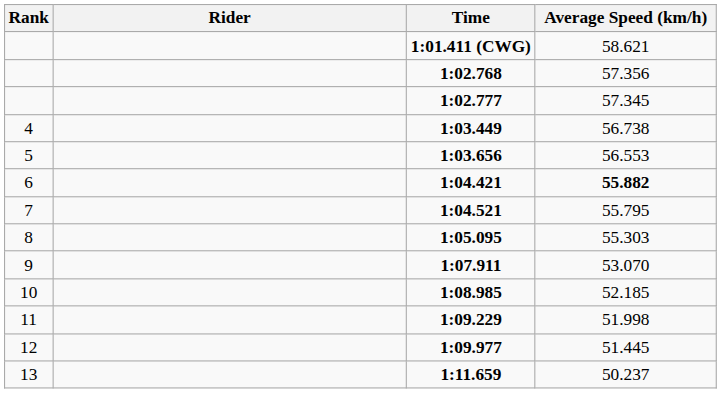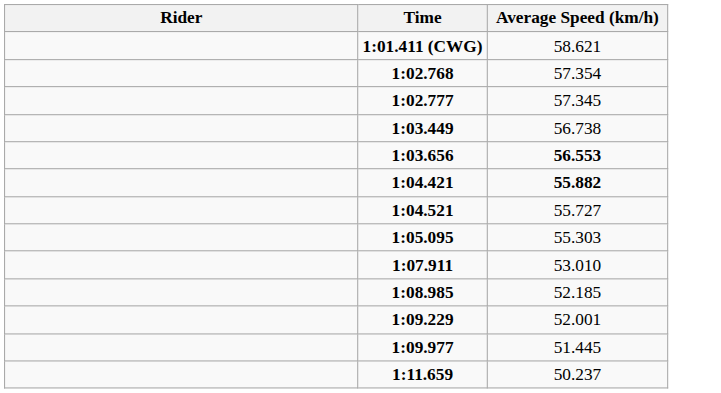 <table class="wikitable" style="text-align:center;">
 <tr>
-<th>Rank</th>
 <th style="width:20em;">Rider</th>
 <th style="width:7em;">Time</th>
 <th style="width:10em;">Average Speed (km/h)</th>
 </tr>
 <tr>
-<td></td>
 <td align=left></td>
 <td><strong>1:01.411 (CWG)</strong></td>
 <td>58.621</td>
 </tr>
 <tr>
-<td></td>
 <td align=left></td>
 <td><strong>1:02.768</strong></td>
-<td>57.356</td>
+<td>57.354</td>
 </tr>
 <tr>
-<td></td>
 <td align=left></td>
 <td><strong>1:02.777</strong></td>
 <td>57.345</td>
 </tr>
 <tr>
-<td>4</td>
 <td align=left></td>
 <td><strong>1:03.449</strong></td>
 <td>56.738</td>
 </tr>
 <tr>
-<td>5</td>
 <td align=left></td>
 <td><strong>1:03.656</strong></td>
-<td>56.553</td>
+<td><strong>56.553</strong></td>
 </tr>
 <tr>
-<td>6</td>
 <td align=left></td>
 <td><strong>1:04.421</strong></td>
 <td><strong>55.882</strong></td>
 </tr>
 <tr>
-<td>7</td>
 <td align=left></td>
 <td><strong>1:04.521</strong></td>
-<td>55.795</td>
+<td>55.727</td>
 </tr>
 <tr>
-<td>8</td>
 <td align=left></td>
 <td><strong>1:05.095</strong></td>
 <td>55.303</td>
 </tr>
 <tr>
-<td>9</td>
 <td align=left></td>
 <td><strong>1:07.911</strong></td>
-<td>53.070</td>
+<td>53.010</td>
 </tr>
 <tr>
-<td>10</td>
 <td align=left></td>
 <td><strong>1:08.985</strong></td>
 <td>52.185</td>
 </tr>
 <tr>
-<td>11</td>
 <td align=left></td>
 <td><strong>1:09.229</strong></td>
-<td>51.998</td>
+<td>52.001</td>
 </tr>
 <tr>
-<td>12</td>
 <td align=left></td>
 <td><strong>1:09.977</strong></td>
 <td>51.445</td>
 </tr>
 <tr>
-<td>13</td>
 <td align=left></td>
 <td><strong>1:11.659</strong></td>
 <td>50.237</td>
 </tr>
 </table>
